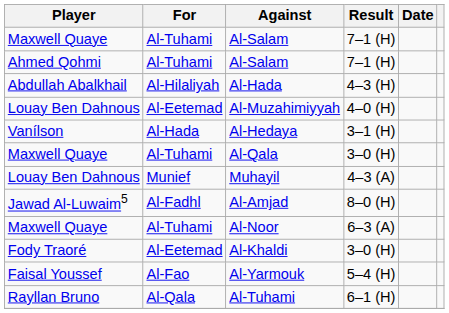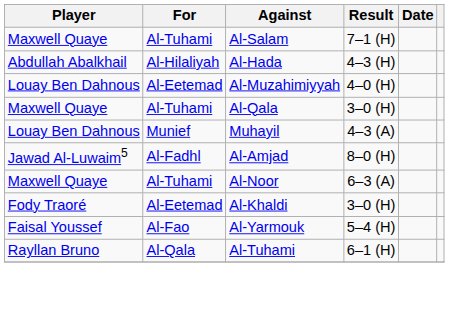 <table class="wikitable">
 <tr>
 <th>Player</th>
 <th>For</th>
 <th>Against</th>
 <th style="text-align:center">Result</th>
 <th>Date</th>
 <th></th>
 </tr>
 <tr>
 <td> <a href='#'>Maxwell Quaye</a></td>
-<td><a href='#'>Al-Tuhami</a></td>
-<td><a href='#'>Al-Salam</a></td>
-<td style="text-align:center;">7–1 (H)</td>
-<td></td>
-<td></td>
-</tr>
-<tr>
-<td> <a href='#'>Ahmed Qohmi</a></td>
 <td><a href='#'>Al-Tuhami</a></td>
 <td><a href='#'>Al-Salam</a></td>
 <td style="text-align:center;">7–1 (H)</td>
 <td></td>
 <td></td>
 </tr>
 <tr>
 <td> <a href='#'>Abdullah Abalkhail</a></td>
 <td><a href='#'>Al-Hilaliyah</a></td>
 <td><a href='#'>Al-Hada</a></td>
 <td style="text-align:center;">4–3 (H)</td>
 <td></td>
 <td></td>
 </tr>
 <tr>
 <td> <a href='#'>Louay Ben Dahnous</a></td>
 <td><a href='#'>Al-Eetemad</a></td>
 <td><a href='#'>Al-Muzahimiyyah</a></td>
 <td style="text-align:center;">4–0 (H)</td>
-<td></td>
-<td></td>
-</tr>
-<tr>
-<td> <a href='#'>Vanílson</a></td>
-<td><a href='#'>Al-Hada</a></td>
-<td><a href='#'>Al-Hedaya</a></td>
-<td style="text-align:center;">3–1 (H)</td>
 <td></td>
 <td></td>
 </tr>
 <tr>
 <td> <a href='#'>Maxwell Quaye</a></td>
 <td><a href='#'>Al-Tuhami</a></td>
 <td><a href='#'>Al-Qala</a></td>
 <td style="text-align:center;">3–0 (H)</td>
 <td></td>
 <td></td>
 </tr>
 <tr>
 <td> <a href='#'>Louay Ben Dahnous</a></td>
 <td><a href='#'>Munief</a></td>
 <td><a href='#'>Muhayil</a></td>
 <td style="text-align:center;">4–3 (A)</td>
 <td></td>
 <td></td>
 </tr>
 <tr>
 <td> <a href='#'>Jawad Al-Luwaim</a><sup>5</sup></td>
 <td><a href='#'>Al-Fadhl</a></td>
 <td><a href='#'>Al-Amjad</a></td>
 <td style="text-align:center;">8–0 (H)</td>
 <td></td>
 <td></td>
 </tr>
 <tr>
 <td> <a href='#'>Maxwell Quaye</a></td>
 <td><a href='#'>Al-Tuhami</a></td>
 <td><a href='#'>Al-Noor</a></td>
 <td style="text-align:center;">6–3 (A)</td>
 <td></td>
 <td></td>
 </tr>
 <tr>
 <td> <a href='#'>Fody Traoré</a></td>
 <td><a href='#'>Al-Eetemad</a></td>
 <td><a href='#'>Al-Khaldi</a></td>
 <td style="text-align:center;">3–0 (H)</td>
 <td></td>
 <td></td>
 </tr>
 <tr>
 <td> <a href='#'>Faisal Youssef</a></td>
 <td><a href='#'>Al-Fao</a></td>
 <td><a href='#'>Al-Yarmouk</a></td>
 <td style="text-align:center;">5–4 (H)</td>
 <td></td>
 <td></td>
 </tr>
 <tr>
 <td> <a href='#'>Rayllan Bruno</a></td>
 <td><a href='#'>Al-Qala</a></td>
 <td><a href='#'>Al-Tuhami</a></td>
 <td style="text-align:center;">6–1 (H)</td>
 <td></td>
 <td></td>
 </tr>
 <tr>
 </tr>
 </table>
